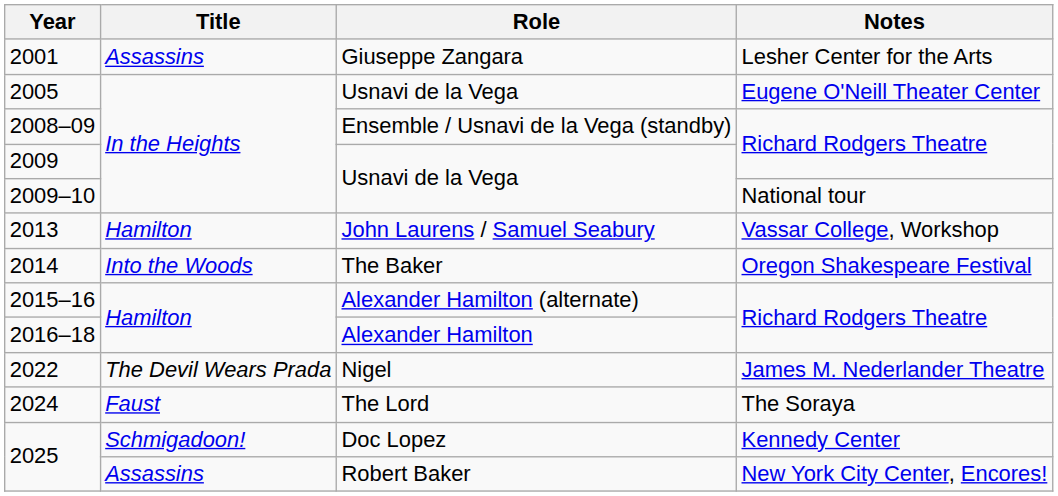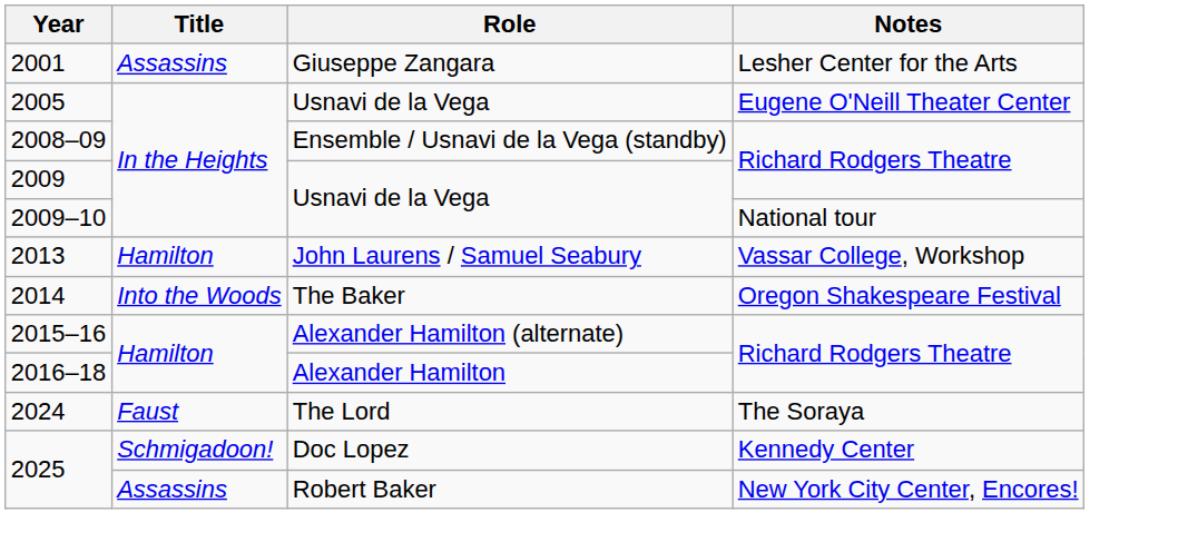 <table class="wikitable sortable">
 <tr>
 <th>Year</th>
 <th>Title</th>
 <th>Role</th>
 <th class="unsortable">Notes</th>
 </tr>
 <tr>
 <td>2001</td>
 <td><a href='#'><em>Assassins</em></a></td>
 <td>Giuseppe Zangara</td>
 <td>Lesher Center for the Arts</td>
 </tr>
 <tr>
 <td>2005</td>
 <td rowspan=4><em><a href='#'>In the Heights</a></em></td>
 <td>Usnavi de la Vega</td>
 <td><a href='#'>Eugene O'Neill Theater Center</a></td>
 </tr>
 <tr>
 <td>2008–09</td>
 <td>Ensemble / Usnavi de la Vega (standby)</td>
 <td rowspan=2><a href='#'>Richard Rodgers Theatre</a></td>
 </tr>
 <tr>
 <td>2009</td>
 <td rowspan=2>Usnavi de la Vega</td>
 </tr>
 <tr>
 <td>2009–10</td>
 <td>National tour</td>
 </tr>
 <tr>
 <td>2013</td>
 <td><em><a href='#'>Hamilton</a></em></td>
 <td><a href='#'>John Laurens</a> / <a href='#'>Samuel Seabury</a></td>
 <td><a href='#'>Vassar College</a>, Workshop</td>
 </tr>
 <tr>
 <td>2014</td>
 <td><em><a href='#'>Into the Woods</a></em></td>
 <td>The Baker</td>
 <td><a href='#'>Oregon Shakespeare Festival</a></td>
 </tr>
 <tr>
 <td>2015–16</td>
 <td rowspan=2><em><a href='#'>Hamilton</a></em></td>
 <td><a href='#'>Alexander Hamilton</a> (alternate)</td>
 <td rowspan=2><a href='#'>Richard Rodgers Theatre</a></td>
 </tr>
 <tr>
 <td>2016–18</td>
 <td><a href='#'>Alexander Hamilton</a></td>
 </tr>
 <tr>
-<td>2022</td>
-<td><em>The Devil Wears Prada</em></td>
-<td>Nigel</td>
-<td><a href='#'>James M. Nederlander Theatre</a></td>
-</tr>
-<tr>
 <td>2024</td>
 <td><a href='#'><em>Faust</em></a></td>
 <td>The Lord</td>
 <td>The Soraya</td>
 </tr>
 <tr>
 <td rowspan=2>2025</td>
 <td><a href='#'><em>Schmigadoon!</em></a></td>
 <td>Doc Lopez</td>
 <td><a href='#'>Kennedy Center</a></td>
 </tr>
 <tr>
 <td><a href='#'><em>Assassins</em></a></td>
 <td>Robert Baker</td>
 <td><a href='#'>New York City Center</a>, <a href='#'>Encores!</a></td>
 </tr>
 </table>
